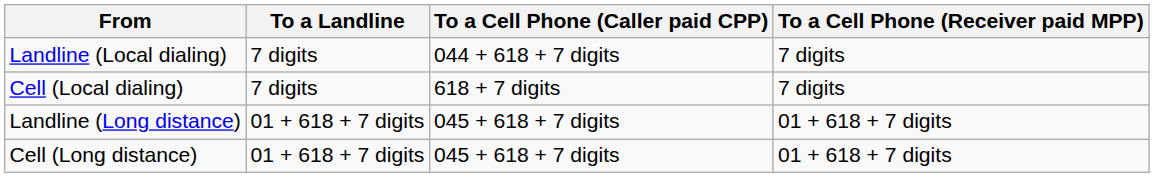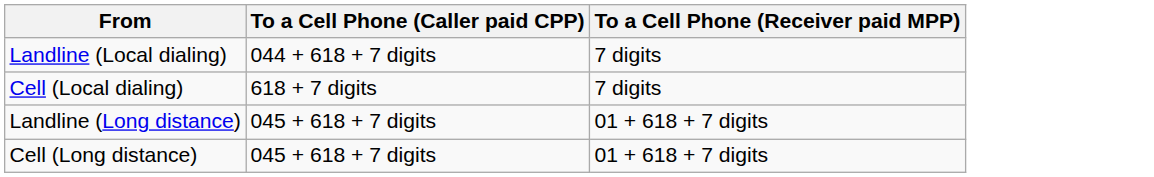 <table class="wikitable">
 <tr>
 <th>From</th>
-<th>To a Landline</th>
 <th>To a Cell Phone (Caller paid CPP)</th>
 <th>To a Cell Phone (Receiver paid MPP)</th>
 </tr>
 <tr>
 <td><a href='#'>Landline</a> (Local dialing)</td>
-<td>7 digits</td>
 <td>044 + 618 + 7 digits</td>
 <td>7 digits</td>
 </tr>
 <tr>
 <td><a href='#'>Cell</a> (Local dialing)</td>
-<td>7 digits</td>
 <td>618 + 7 digits</td>
 <td>7 digits</td>
 </tr>
 <tr>
 <td>Landline (<a href='#'>Long distance</a>)</td>
-<td>01 + 618 + 7 digits</td>
 <td>045 + 618 + 7 digits</td>
 <td>01 + 618 + 7 digits</td>
 </tr>
 <tr>
 <td>Cell (Long distance)</td>
-<td>01 + 618 + 7 digits</td>
 <td>045 + 618 + 7 digits</td>
 <td>01 + 618 + 7 digits</td>
 </tr>
 </table>
